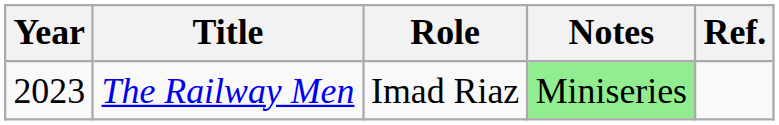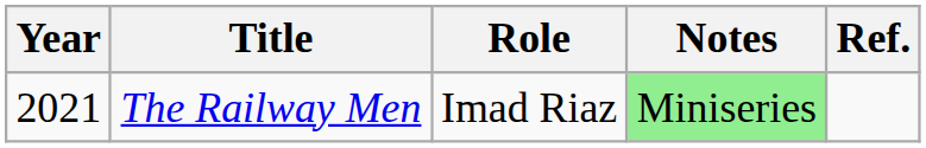 <table class="wikitable sortable">
 <tr>
 <th>Year</th>
 <th>Title</th>
 <th>Role</th>
 <th>Notes</th>
 <th>Ref.</th>
 </tr>
 <tr>
-<td>2023</td>
+<td>2021</td>
 <td><em><a href='#'>The Railway Men</a></em></td>
 <td>Imad Riaz</td>
 <td style="background: lightgreen;">Miniseries</td>
 <td></td>
 </tr>
 </table>
